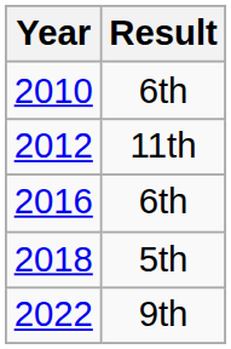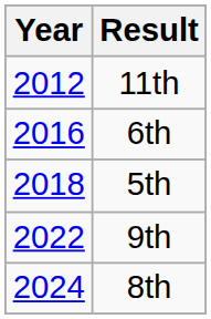 <table class="wikitable" style="text-align:center">
 <tr>
 <th>Year</th>
 <th>Result</th>
-</tr>
-<tr>
-<td><a href='#'>2010</a></td>
-<td>6th</td>
 </tr>
 <tr>
 <td><a href='#'>2012</a></td>
 <td>11th</td>
 </tr>
 <tr>
 <td><a href='#'>2016</a></td>
 <td>6th</td>
 </tr>
 <tr>
 <td><a href='#'>2018</a></td>
 <td>5th</td>
 </tr>
 <tr>
 <td><a href='#'>2022</a></td>
 <td>9th</td>
 </tr>
+<tr>
+<td><a href='#'>2024</a></td>
+<td>8th</td>
+</tr>
 </table>
